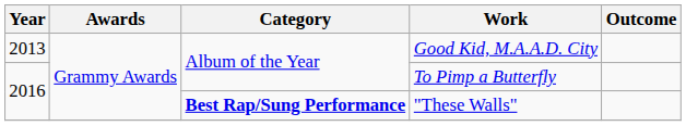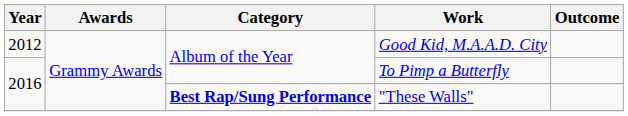 <table class="wikitable Sortable">
 <tr>
 <th>Year</th>
 <th>Awards</th>
 <th>Category</th>
 <th>Work</th>
 <th>Outcome</th>
 </tr>
 <tr>
-<td>2013</td>
+<td>2012</td>
 <td rowspan="3"><a href='#'>Grammy Awards</a></td>
 <td rowspan="2"><a href='#'>Album of the Year</a></td>
 <td><em><a href='#'>Good Kid, M.A.A.D. City</a></em></td>
 <td></td>
 </tr>
 <tr>
 <td rowspan="2">2016</td>
 <td><em><a href='#'>To Pimp a Butterfly</a></em></td>
 <td></td>
 </tr>
 <tr>
 <td><strong><a href='#'>Best Rap/Sung Performance</a></strong></td>
 <td><a href='#'>"These Walls"</a></td>
 <td></td>
 </tr>
 <tr>
 </tr>
 </table>
